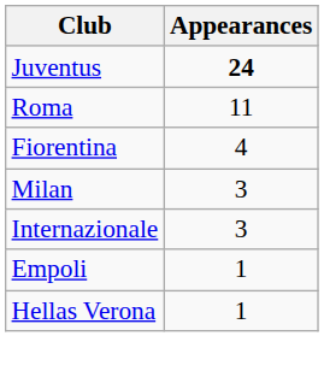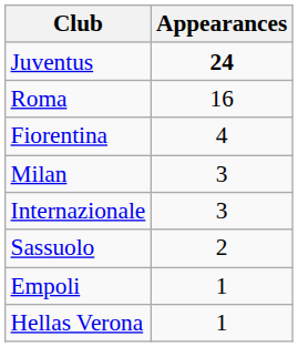 <table class="sortable wikitable">
 <tr>
 <th>Club</th>
 <th>Appearances</th>
 </tr>
 <tr>
 <td><a href='#'>Juventus</a></td>
 <td align=center><strong>24</strong></td>
 </tr>
 <tr>
 <td><a href='#'>Roma</a></td>
-<td align=center>11</td>
+<td align=center>16</td>
 </tr>
 <tr>
 <td><a href='#'>Fiorentina</a></td>
 <td align=center>4</td>
 </tr>
 <tr>
 <td><a href='#'>Milan</a></td>
 <td align=center>3</td>
 </tr>
 <tr>
 <td><a href='#'>Internazionale</a></td>
 <td align=center>3</td>
 </tr>
 <tr>
+<td><a href='#'>Sassuolo</a></td>
+<td align=center>2</td>
+</tr>
+<tr>
 <td><a href='#'>Empoli</a></td>
 <td align=center>1</td>
 </tr>
 <tr>
 <td><a href='#'>Hellas Verona</a></td>
 <td align=center>1</td>
 </tr>
 </table>
